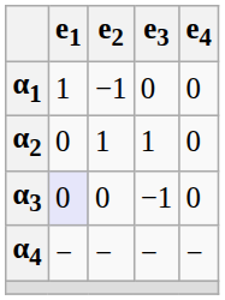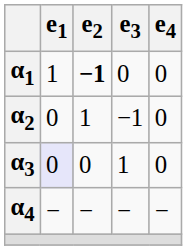 <table class=wikitable>
 <tr>
 <th></th>
 <th>e<sub>1</sub></th>
 <th>e<sub>2</sub></th>
 <th>e<sub>3</sub></th>
 <th>e<sub>4</sub></th>
 </tr>
 <tr>
 <th>α<sub>1</sub></th>
 <td>1</td>
-<td>−1</td>
+<td><strong>−1</strong></td>
 <td>0</td>
 <td>0</td>
 </tr>
 <tr>
 <th>α<sub>2</sub></th>
 <td>0</td>
 <td>1</td>
-<td>1</td>
+<td>−1</td>
 <td>0</td>
 </tr>
 <tr>
 <th>α<sub>3</sub></th>
 <td style="background: lavender;">0</td>
 <td>0</td>
-<td>−1</td>
+<td>1</td>
 <td>0</td>
 </tr>
 <tr>
 <th>α<sub>4</sub></th>
 <td>−</td>
 <td>−</td>
 <td>−</td>
 <td>−</td>
 </tr>
 <tr BGCOLOR="#ddd">
 <td colspan=5 align=center></td>
 </tr>
 </table>
